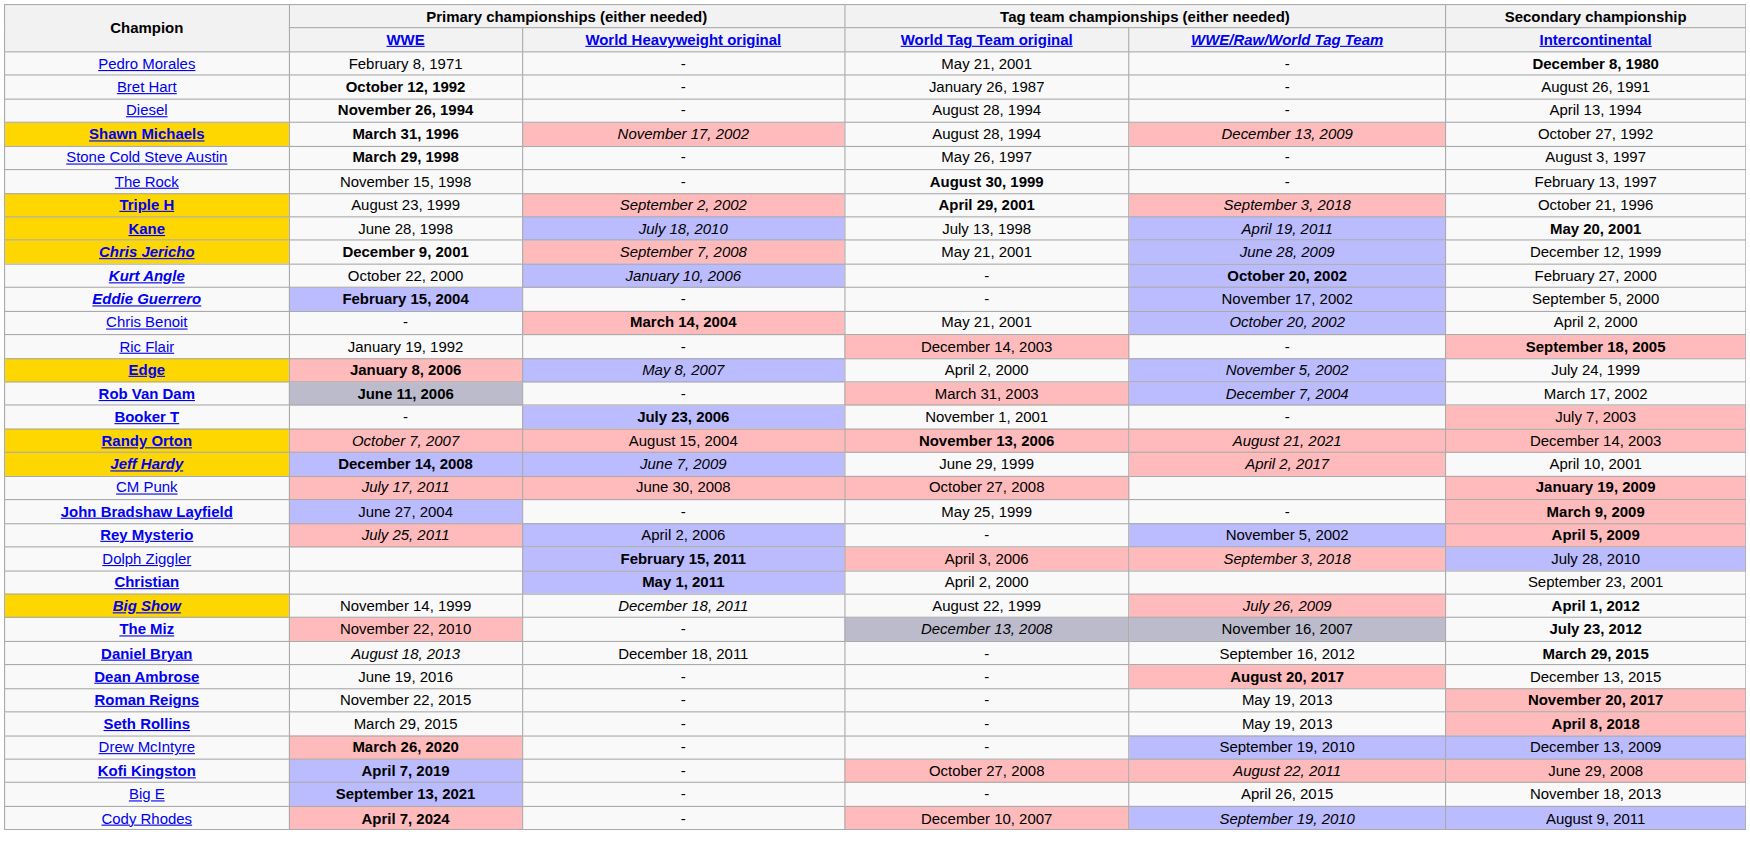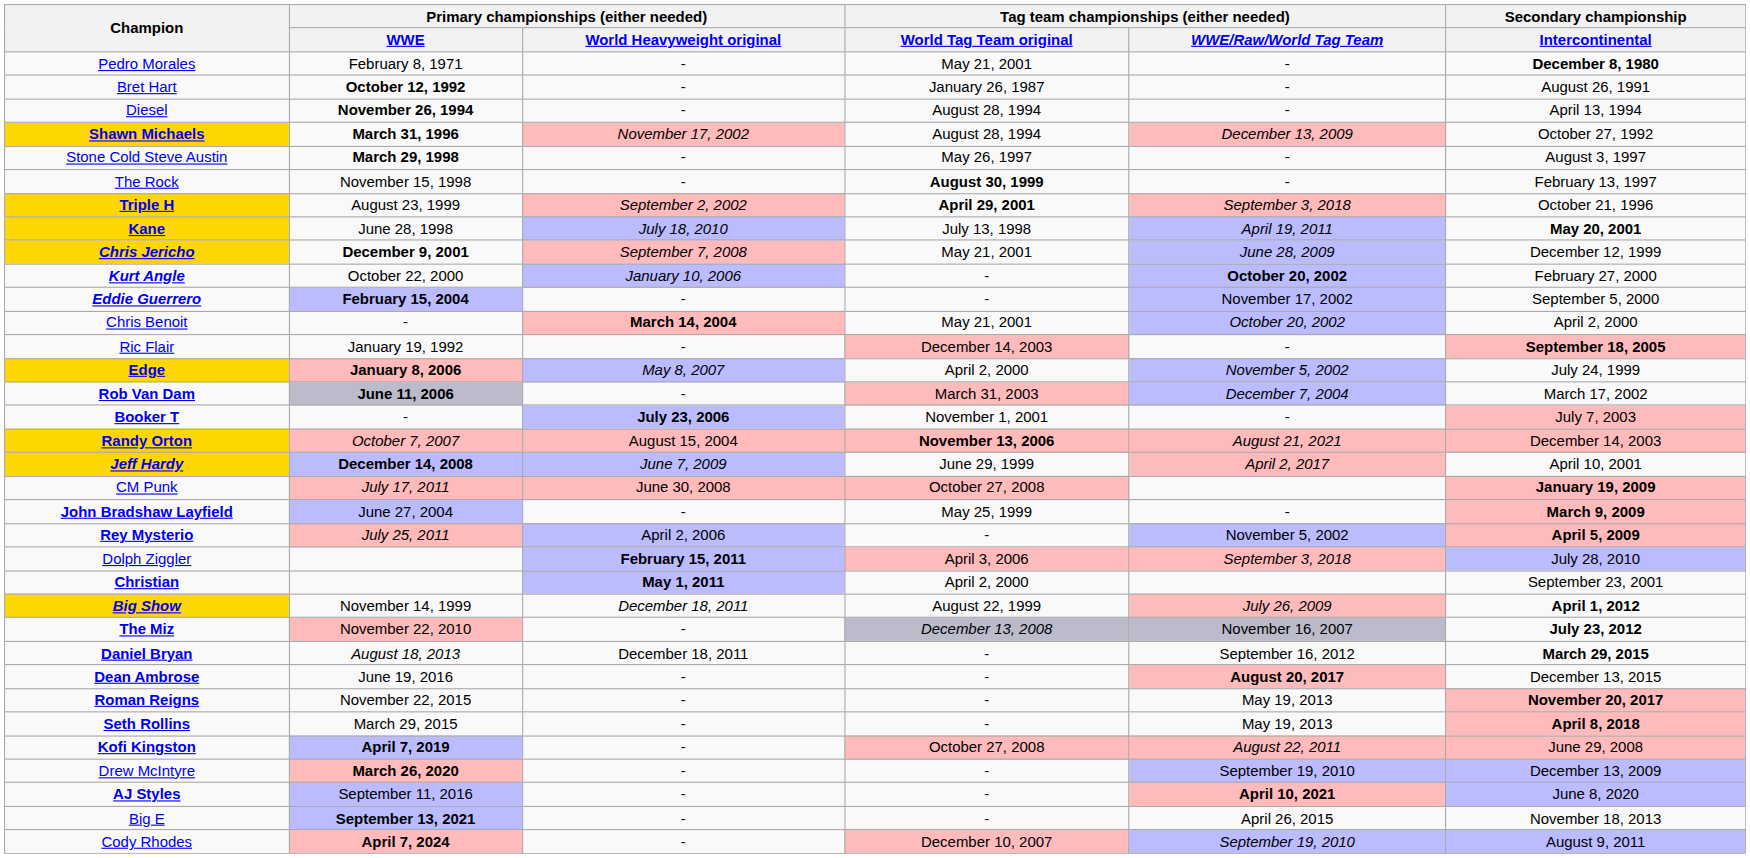 <table class="wikitable" style="font-size:85%; text-align:center; width:100%;">
 <tr>
 <th rowspan=2>Champion</th>
 <th colspan=2>Primary championships (either needed)</th>
 <th colspan=2>Tag team championships (either needed)</th>
 <th>Secondary championship</th>
 </tr>
 <tr>
 <th><a href='#'>WWE</a></th>
 <th><a href='#'>World Heavyweight original</a></th>
 <th><a href='#'>World Tag Team original</a></th>
 <th><em><a href='#'>WWE/Raw/World Tag Team</a></em></th>
 <th><a href='#'>Intercontinental</a></th>
 </tr>
 <tr>
 <td><a href='#'>Pedro Morales</a></td>
 <td>February 8, 1971</td>
 <td>-</td>
 <td>May 21, 2001<br></td>
 <td>-</td>
 <td><strong>December 8, 1980</strong></td>
 </tr>
 <tr>
 <td><a href='#'>Bret Hart</a></td>
 <td><strong>October 12, 1992</strong></td>
 <td>-</td>
 <td>January 26, 1987<br></td>
 <td>-</td>
 <td>August 26, 1991</td>
 </tr>
 <tr>
 <td><a href='#'>Diesel</a></td>
 <td><strong>November 26, 1994</strong></td>
 <td>-</td>
 <td>August 28, 1994<br></td>
 <td>-</td>
 <td>April 13, 1994</td>
 </tr>
 <tr>
 <td style="background:gold"><strong><a href='#'>Shawn Michaels</a></strong></td>
 <td><strong>March 31, 1996</strong></td>
 <td style="background:#fbb;"><em>November 17, 2002</em></td>
 <td>August 28, 1994<br></td>
 <td style="background:#fbb;"><em>December 13, 2009</em><br></td>
 <td>October 27, 1992</td>
 </tr>
 <tr>
 <td><a href='#'>Stone Cold Steve Austin</a></td>
 <td><strong>March 29, 1998</strong></td>
 <td>-</td>
 <td>May 26, 1997<br></td>
 <td>-</td>
 <td>August 3, 1997</td>
 </tr>
 <tr>
 <td><a href='#'>The Rock</a></td>
 <td>November 15, 1998</td>
 <td>-</td>
 <td><strong>August 30, 1999</strong><br></td>
 <td>-</td>
 <td>February 13, 1997</td>
 </tr>
 <tr>
 <td style="background:gold"><strong><a href='#'>Triple H</a></strong></td>
 <td>August 23, 1999</td>
 <td style="background:#fbb;"><em>September 2, 2002</em></td>
 <td><strong>April 29, 2001</strong><br></td>
 <td style="background:#fbb;"><em>September 3, 2018</em><br></td>
 <td>October 21, 1996</td>
 </tr>
 <tr>
 <td style="background:gold"><strong><a href='#'>Kane</a></strong></td>
 <td>June 28, 1998</td>
 <td style="background:#bbf;"><em>July 18, 2010</em></td>
 <td>July 13, 1998<br></td>
 <td style="background:#bbf;"><em>April 19, 2011</em><br></td>
 <td><strong>May 20, 2001</strong></td>
 </tr>
 <tr>
 <td style="background:gold"><strong><em><a href='#'>Chris Jericho</a></em></strong></td>
 <td><strong>December 9, 2001</strong></td>
 <td style="background:#fbb;"><em>September 7, 2008</em></td>
 <td>May 21, 2001<br></td>
 <td style="background:#bbf;"><em>June 28, 2009</em><br></td>
 <td>December 12, 1999</td>
 </tr>
 <tr>
 <td><strong><em><a href='#'>Kurt Angle</a></em></strong></td>
 <td>October 22, 2000</td>
 <td style="background:#bbf;"><em>January 10, 2006</em></td>
 <td>-</td>
 <td style="background:#bbf;"><strong>October 20, 2002</strong></td>
 <td>February 27, 2000</td>
 </tr>
 <tr>
 <td><strong><em><a href='#'>Eddie Guerrero</a></em></strong></td>
 <td style="background:#bbf;"><strong>February 15, 2004</strong></td>
 <td>-</td>
 <td>-</td>
 <td style="background:#bbf;">November 17, 2002<br></td>
 <td>September 5, 2000</td>
 </tr>
 <tr>
 <td><a href='#'>Chris Benoit</a></td>
 <td>-</td>
 <td style="background:#fbb;"><strong>March 14, 2004</strong></td>
 <td>May 21, 2001<br></td>
 <td style="background:#bbf;"><em>October 20, 2002</em></td>
 <td>April 2, 2000</td>
 </tr>
 <tr>
 <td><a href='#'>Ric Flair</a></td>
 <td>January 19, 1992</td>
 <td>-</td>
 <td style="background:#fbb;">December 14, 2003<br></td>
 <td>-</td>
 <td style="background:#fbb;"><strong>September 18, 2005</strong></td>
 </tr>
 <tr>
 <td style="background:gold"><strong><a href='#'>Edge</a></strong></td>
 <td style="background:#fbb;"><strong>January 8, 2006</strong></td>
 <td style="background:#bbf;"><em>May 8, 2007</em></td>
 <td>April 2, 2000<br></td>
 <td style="background:#bbf;"><em>November 5, 2002</em><br></td>
 <td>July 24, 1999</td>
 </tr>
 <tr>
 <td><strong><a href='#'>Rob Van Dam</a></strong></td>
 <td style="background:#bbc;"><strong>June 11, 2006</strong></td>
 <td>-</td>
 <td style="background:#fbb;">March 31, 2003<br></td>
 <td style="background:#bbf;"><em>December 7, 2004</em><br></td>
 <td>March 17, 2002</td>
 </tr>
 <tr>
 <td><strong><a href='#'>Booker T</a></strong></td>
 <td>-</td>
 <td style="background:#bbf;"><strong>July 23, 2006</strong></td>
 <td>November 1, 2001<br></td>
 <td>-</td>
 <td style="background:#fbb;">July 7, 2003</td>
 </tr>
 <tr>
 <td style="background:gold"><strong><a href='#'>Randy Orton</a></strong></td>
 <td style="background:#fbb;"><em>October 7, 2007</em></td>
 <td style="background:#fbb;">August 15, 2004</td>
 <td style="background:#fbb;"><strong>November 13, 2006</strong><br></td>
 <td style="background:#fbb;"><em>August 21, 2021</em><br></td>
 <td style="background:#fbb;">December 14, 2003</td>
 </tr>
 <tr>
 <td style="background:gold"><strong><em><a href='#'>Jeff Hardy</a></em></strong></td>
 <td style="background:#bbf;"><strong>December 14, 2008</strong></td>
 <td style="background:#bbf;"><em>June 7, 2009</em></td>
 <td>June 29, 1999<br></td>
 <td style="background:#fbb;"><em>April 2, 2017</em><br></td>
 <td>April 10, 2001</td>
 </tr>
 <tr>
 <td><a href='#'>CM Punk</a></td>
 <td style="background:#fbb;"><em>July 17, 2011</em></td>
 <td style="background:#fbb;">June 30, 2008</td>
 <td style="background:#fbb;">October 27, 2008<br></td>
 <td></td>
 <td style="background:#fbb;"><strong>January 19, 2009</strong></td>
 </tr>
 <tr>
 <td><strong><a href='#'>John Bradshaw Layfield</a></strong></td>
 <td style="background:#bbf;">June 27, 2004</td>
 <td>-</td>
 <td>May 25, 1999<br></td>
 <td>-</td>
 <td style="background:#fbb;"><strong>March 9, 2009</strong></td>
 </tr>
 <tr>
 <td><strong><a href='#'>Rey Mysterio</a></strong></td>
 <td style="background:#fbb;"><em>July 25, 2011</em></td>
 <td style="background:#bbf;">April 2, 2006</td>
 <td>-</td>
 <td style="background:#bbf;">November 5, 2002<br></td>
 <td style="background:#fbb;"><strong>April 5, 2009</strong></td>
 </tr>
 <tr>
 <td><a href='#'>Dolph Ziggler</a></td>
 <td></td>
 <td style="background:#bbf;"><strong>February 15, 2011</strong></td>
 <td style="background:#fbb;">April 3, 2006<br></td>
 <td style="background:#fbb;"><em>September 3, 2018</em><br></td>
 <td style="background:#bbf;">July 28, 2010<br></td>
 </tr>
 <tr>
 <td><strong><a href='#'>Christian</a></strong></td>
 <td></td>
 <td style="background:#bbf;"><strong>May 1, 2011</strong></td>
 <td>April 2, 2000<br></td>
 <td></td>
 <td>September 23, 2001</td>
 </tr>
 <tr>
 <td style="background:gold"><strong><em><a href='#'>Big Show</a></em></strong></td>
 <td>November 14, 1999</td>
 <td><em>December 18, 2011</em></td>
 <td>August 22, 1999<br></td>
 <td style="background:#fbb;"><em>July 26, 2009</em><br></td>
 <td><strong>April 1, 2012</strong></td>
 </tr>
 <tr>
 <td><strong><a href='#'>The Miz</a></strong></td>
 <td style="background:#fbb;">November 22, 2010</td>
 <td>-</td>
 <td style="background:#bbc;"><em>December 13, 2008</em><br></td>
 <td style="background:#bbc;">November 16, 2007<br></td>
 <td><strong>July 23, 2012</strong></td>
 </tr>
 <tr>
 <td><strong><a href='#'>Daniel Bryan</a></strong></td>
 <td><em>August 18, 2013</em></td>
 <td>December 18, 2011</td>
 <td>-</td>
 <td>September 16, 2012<br></td>
 <td><strong>March 29, 2015</strong></td>
 </tr>
 <tr>
 <td><strong><a href='#'>Dean Ambrose</a></strong></td>
 <td>June 19, 2016</td>
 <td>-</td>
 <td>-</td>
 <td style="background:#fbb;"><strong>August 20, 2017</strong><br></td>
 <td>December 13, 2015</td>
 </tr>
 <tr>
 <td><strong><a href='#'>Roman Reigns</a></strong></td>
 <td>November 22, 2015</td>
 <td>-</td>
 <td>-</td>
 <td>May 19, 2013<br></td>
 <td style="background:#fbb;"><strong>November 20, 2017</strong></td>
 </tr>
 <tr>
 <td><strong><a href='#'>Seth Rollins</a></strong></td>
 <td>March 29, 2015</td>
 <td>-</td>
 <td>-</td>
 <td>May 19, 2013<br></td>
 <td style="background:#fbb;"><strong>April 8, 2018</strong></td>
 </tr>
 <tr>
+<td><strong><a href='#'>Kofi Kingston</a></strong></td>
+<td style="background: #BBBBFF;"><strong>April 7, 2019</strong></td>
+<td>-</td>
+<td style="background: #FFBBBB;">October 27, 2008<br></td>
+<td style="background: #FFBBBB;"><em>August 22, 2011</em><br></td>
+<td style="background: #FFBBBB;">June 29, 2008</td>
+</tr>
+<tr>
 <td><a href='#'>Drew McIntyre</a></td>
 <td style="background:#fbb;"><strong>March 26, 2020</strong></td>
 <td>-</td>
 <td>-</td>
 <td style="background:#bbf;">September 19, 2010<br></td>
 <td style="background:#bbf;">December 13, 2009</td>
 </tr>
 <tr>
-<td><strong><a href='#'>Kofi Kingston</a></strong></td>
-<td style="background: #BBBBFF;"><strong>April 7, 2019</strong></td>
+<td><strong><a href='#'>AJ Styles</a></strong></td>
+<td style="background: #BBBBFF;">September 11, 2016</td>
 <td>-</td>
-<td style="background: #FFBBBB;">October 27, 2008<br></td>
-<td style="background: #FFBBBB;"><em>August 22, 2011</em><br></td>
-<td style="background: #FFBBBB;">June 29, 2008</td>
+<td>-</td>
+<td style="background: #FFBBBB;"><strong>April 10, 2021</strong><br></td>
+<td style="background: #BBBBFF;">June 8, 2020</td>
 </tr>
 <tr>
 <td><a href='#'>Big E</a></td>
 <td style="background: #BBBBFF;"><strong>September 13, 2021</strong></td>
 <td>-</td>
 <td>-</td>
 <td>April 26, 2015<br></td>
 <td>November 18, 2013</td>
 </tr>
 <tr>
 <td><a href='#'>Cody Rhodes</a></td>
 <td style="background: #FFBBBB;"><strong>April 7, 2024</strong></td>
 <td>-</td>
 <td style="background: #FFBBBB;">December 10, 2007<br></td>
 <td style="background: #BBBBFF;"><em>September 19, 2010</em><br></td>
 <td style="background: #BBBBFF;">August 9, 2011</td>
 </tr>
 </table>
